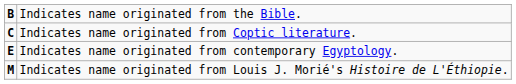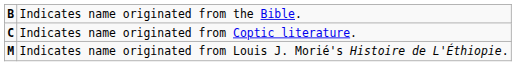 <table class="wikitable">
 <tr>
 <td><strong>B</strong></td>
 <td>Indicates name originated from the <a href='#'>Bible</a>.</td>
 </tr>
 <tr>
 <td><strong>C</strong></td>
 <td>Indicates name originated from <a href='#'>Coptic literature</a>.</td>
 </tr>
 <tr>
-<td><strong>E</strong></td>
-<td>Indicates name originated from contemporary <a href='#'>Egyptology</a>.</td>
-</tr>
-<tr>
 <td><strong>M</strong></td>
 <td>Indicates name originated from Louis J. Morié's <em>Histoire de L'Éthiopie</em>.</td>
 </tr>
 </table>
